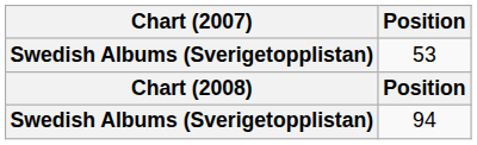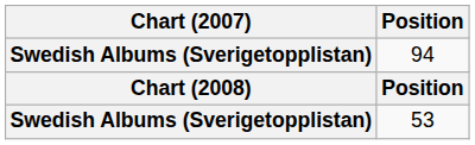 <table class="wikitable plainrowheaders" style="text-align:center">
 <tr>
 <th scope="col">Chart (2007)</th>
 <th scope="col">Position</th>
 </tr>
 <tr>
 <th scope="row">Swedish Albums (Sverigetopplistan)</th>
-<td>53</td>
+<td>94</td>
 </tr>
 <tr>
 <th scope="col">Chart (2008)</th>
 <th scope="col">Position</th>
 </tr>
 <tr>
 <th scope="row">Swedish Albums (Sverigetopplistan)</th>
-<td>94</td>
+<td>53</td>
 </tr>
 </table>
